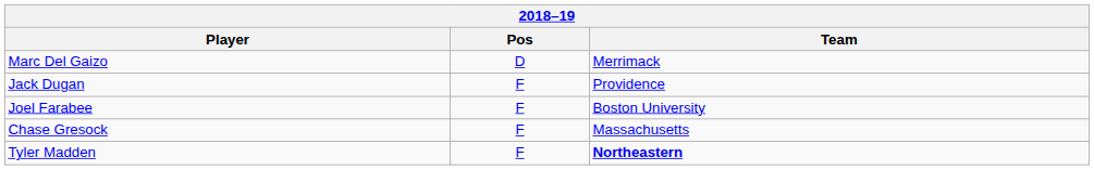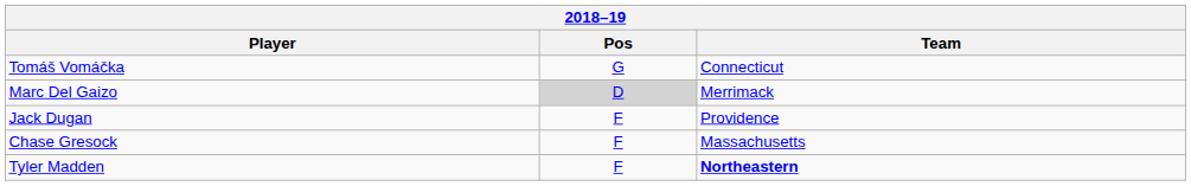 <table class="wikitable" width=95%>
 <tr>
 <th colspan=3><a href='#'>2018–19</a></th>
 </tr>
 <tr>
 <th>Player</th>
 <th>Pos</th>
 <th>Team</th>
 </tr>
 <tr>
+<td><a href='#'>Tomáš Vomáčka</a></td>
+<td align=center><a href='#'>G</a></td>
+<td><a href='#'>Connecticut</a></td>
+</tr>
+<tr>
 <td><a href='#'>Marc Del Gaizo</a></td>
-<td align=center><a href='#'>D</a></td>
+<td align=center style="background: lightgrey;"><a href='#'>D</a></td>
 <td><a href='#'>Merrimack</a></td>
 </tr>
 <tr>
 <td><a href='#'>Jack Dugan</a></td>
 <td align=center><a href='#'>F</a></td>
 <td><a href='#'>Providence</a></td>
-</tr>
-<tr>
-<td><a href='#'>Joel Farabee</a></td>
-<td align=center><a href='#'>F</a></td>
-<td><a href='#'>Boston University</a></td>
 </tr>
 <tr>
 <td><a href='#'>Chase Gresock</a></td>
 <td align=center><a href='#'>F</a></td>
 <td><a href='#'>Massachusetts</a></td>
 </tr>
 <tr>
 <td><a href='#'>Tyler Madden</a></td>
 <td align=center><a href='#'>F</a></td>
 <td><strong><a href='#'>Northeastern</a></strong></td>
 </tr>
 </table>
